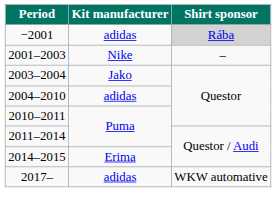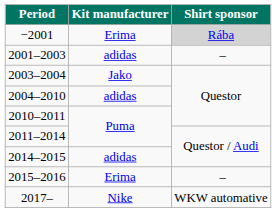 <table class="wikitable" style="text-align:center;margin-left:1em">
 <tr>
 <th style="color:#FFFFFF; background:#007564">Period</th>
 <th style="color:#FFFFFF; background:#007564">Kit manufacturer</th>
 <th style="color:#FFFFFF; background:#007564">Shirt sponsor</th>
 </tr>
 <tr>
 <td>−2001</td>
-<td><a href='#'>adidas</a></td>
+<td><a href='#'>Erima</a></td>
 <td style="background: lightgrey;"><a href='#'>Rába</a></td>
 </tr>
 <tr>
 <td>2001–2003</td>
-<td><a href='#'>Nike</a></td>
+<td><a href='#'>adidas</a></td>
 <td> –</td>
 </tr>
 <tr>
 <td>2003–2004</td>
 <td><a href='#'>Jako</a></td>
 <td rowspan=3>Questor</td>
 </tr>
 <tr>
 <td>2004–2010</td>
 <td><a href='#'>adidas</a></td>
 </tr>
 <tr>
 <td>2010–2011</td>
 <td rowspan=2><a href='#'>Puma</a></td>
 </tr>
 <tr>
 <td>2011–2014</td>
 <td rowspan=2>Questor / <a href='#'>Audi</a></td>
 </tr>
 <tr>
 <td>2014–2015</td>
+<td><a href='#'>adidas</a></td>
+</tr>
+<tr>
+<td>2015–2016</td>
 <td><a href='#'>Erima</a></td>
+<td> –</td>
 </tr>
 <tr>
 <td>2017–</td>
-<td><a href='#'>adidas</a></td>
+<td><a href='#'>Nike</a></td>
 <td rowspan=2>WKW automative</td>
 </tr>
 </table>
